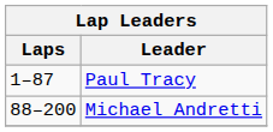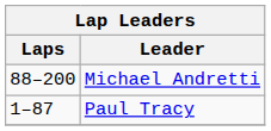 <table class="wikitable">
 <tr>
 <th colspan=2>Lap Leaders</th>
 </tr>
 <tr>
 <th>Laps</th>
 <th>Leader</th>
 </tr>
 <tr>
+<td>88–200</td>
+<td><a href='#'>Michael Andretti</a></td>
+</tr>
+<tr>
 <td>1–87</td>
 <td><a href='#'>Paul Tracy</a></td>
 </tr>
 <tr>
-<td>88–200</td>
-<td><a href='#'>Michael Andretti</a></td>
-</tr>
-<tr>
 </tr>
 </table>
